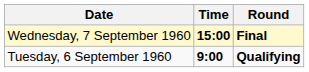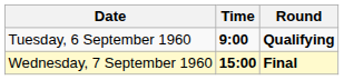 <table class="wikitable">
 <tr>
 <th>Date</th>
 <th>Time</th>
 <th>Round</th>
 </tr>
+<tr>
+<td>Tuesday, 6 September 1960</td>
+<td><strong>9:00</strong></td>
+<td><strong>Qualifying</strong></td>
+</tr>
 <tr style=background:lemonchiffon>
 <td>Wednesday, 7 September 1960</td>
 <td><strong>15:00</strong></td>
 <td><strong>Final</strong></td>
 </tr>
-<tr>
-<td>Tuesday, 6 September 1960</td>
-<td><strong>9:00</strong></td>
-<td><strong>Qualifying</strong></td>
-</tr>
 </table>
